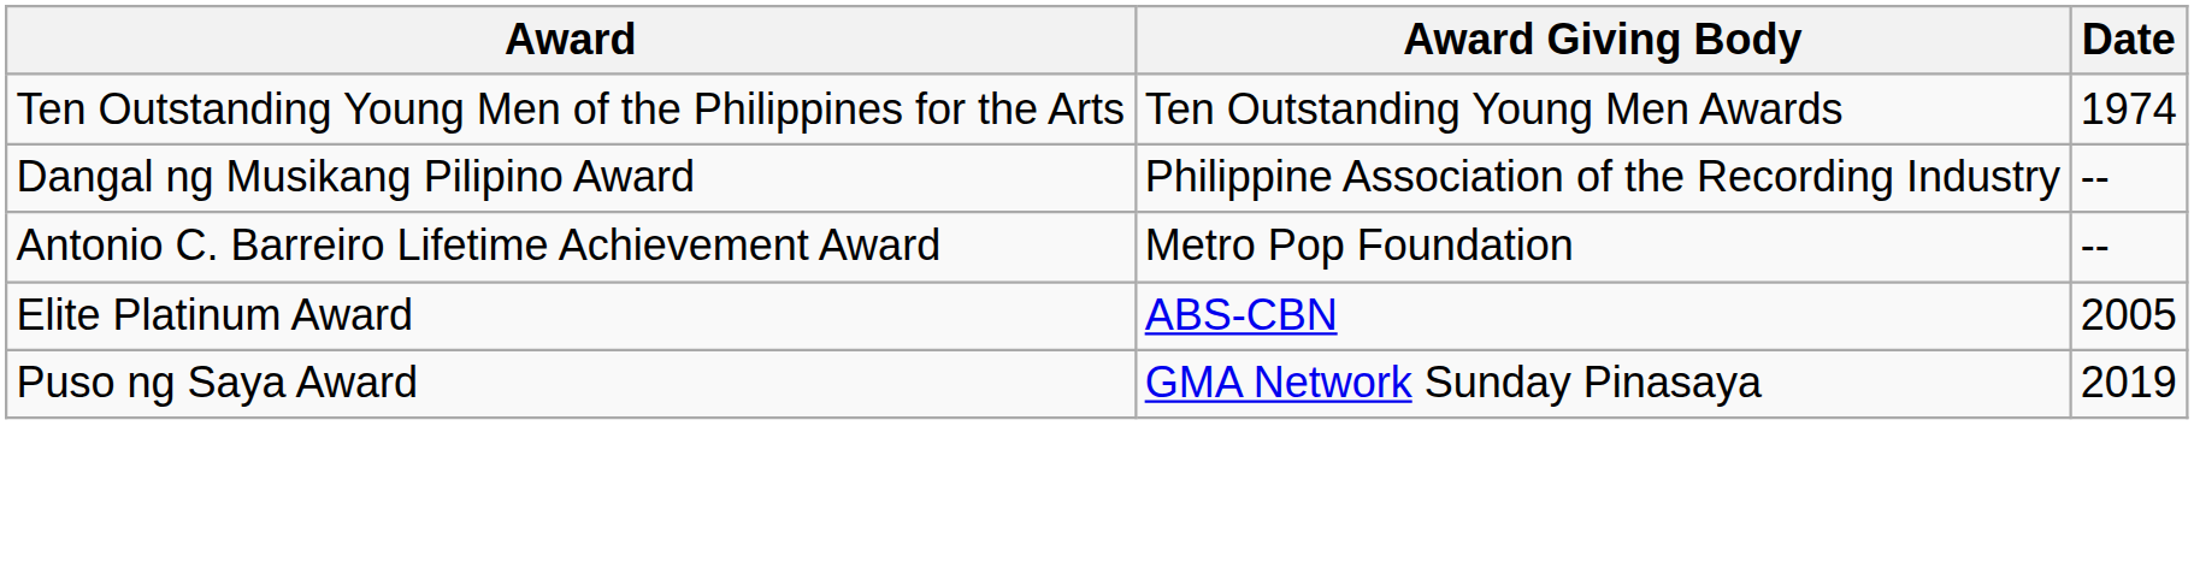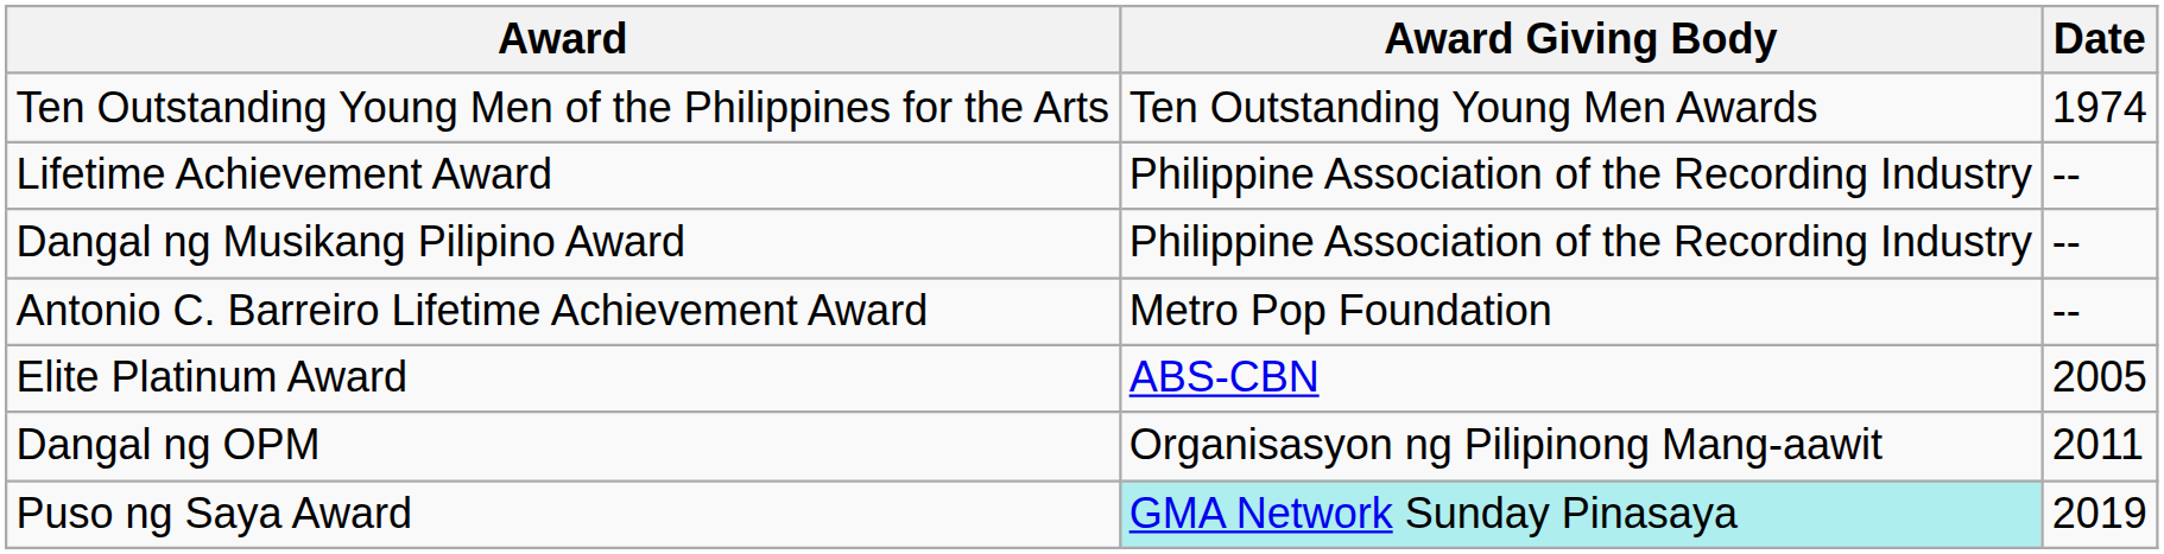 <table class="wikitable">
 <tr>
 <th>Award</th>
 <th>Award Giving Body</th>
 <th>Date</th>
 </tr>
 <tr>
 <td>Ten Outstanding Young Men of the Philippines for the Arts</td>
 <td>Ten Outstanding Young Men Awards</td>
 <td>1974</td>
+</tr>
+<tr>
+<td>Lifetime Achievement Award</td>
+<td>Philippine Association of the Recording Industry</td>
+<td>--</td>
 </tr>
 <tr>
 <td>Dangal ng Musikang Pilipino Award</td>
 <td>Philippine Association of the Recording Industry</td>
 <td>--</td>
 </tr>
 <tr>
 <td>Antonio C. Barreiro Lifetime Achievement Award</td>
 <td>Metro Pop Foundation</td>
 <td>--</td>
 </tr>
 <tr>
 <td>Elite Platinum Award</td>
 <td><a href='#'>ABS-CBN</a></td>
 <td>2005</td>
 </tr>
 <tr>
+<td>Dangal ng OPM</td>
+<td>Organisasyon ng Pilipinong Mang-aawit</td>
+<td>2011</td>
+</tr>
+<tr>
 <td>Puso ng Saya Award</td>
-<td><a href='#'>GMA Network</a> Sunday Pinasaya</td>
+<td style="background: paleturquoise;"><a href='#'>GMA Network</a> Sunday Pinasaya</td>
 <td>2019</td>
 </tr>
 </table>
